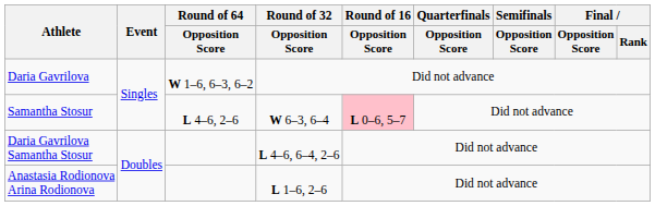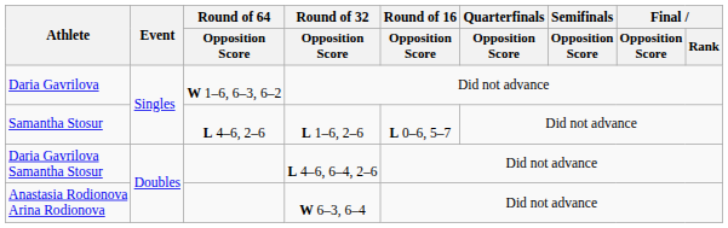 <table class=wikitable style="font-size:90%">
 <tr>
 <th rowspan="2">Athlete</th>
 <th rowspan="2">Event</th>
 <th>Round of 64</th>
 <th>Round of 32</th>
 <th>Round of 16</th>
 <th>Quarterfinals</th>
 <th>Semifinals</th>
 <th colspan=2>Final / </th>
 </tr>
 <tr style="font-size:95%">
 <th>Opposition<br>Score</th>
 <th>Opposition<br>Score</th>
 <th>Opposition<br>Score</th>
 <th>Opposition<br>Score</th>
 <th>Opposition<br>Score</th>
 <th>Opposition<br>Score</th>
 <th>Rank</th>
 </tr>
 <tr align=center>
 <td align=left><a href='#'>Daria Gavrilova</a></td>
 <td align=left rowspan=2><a href='#'>Singles</a></td>
 <td><br><strong>W</strong> 1–6, 6–3, 6–2</td>
 <td colspan=6>Did not advance</td>
 </tr>
 <tr align=center>
 <td align=left><a href='#'>Samantha Stosur</a></td>
 <td><br><strong>L</strong> 4–6, 2–6</td>
-<td><br><strong>W</strong> 6–3, 6–4</td>
-<td style="background: pink;"><br><strong>L</strong> 0–6, 5–7</td>
+<td><br><strong>L</strong> 1–6, 2–6</td>
+<td><br><strong>L</strong> 0–6, 5–7</td>
 <td colspan=4>Did not advance</td>
 </tr>
 <tr align=center>
 <td align=left><a href='#'>Daria Gavrilova</a><br><a href='#'>Samantha Stosur</a></td>
 <td align=left rowspan=2><a href='#'>Doubles</a></td>
 <td></td>
 <td><br><strong>L</strong> 4–6, 6–4, 2–6</td>
 <td colspan=5>Did not advance</td>
 </tr>
 <tr align=center>
 <td align=left><a href='#'>Anastasia Rodionova</a><br><a href='#'>Arina Rodionova</a></td>
 <td></td>
-<td><br><strong>L</strong> 1–6, 2–6</td>
+<td><br><strong>W</strong> 6–3, 6–4</td>
 <td colspan=5>Did not advance</td>
 </tr>
 </table>
